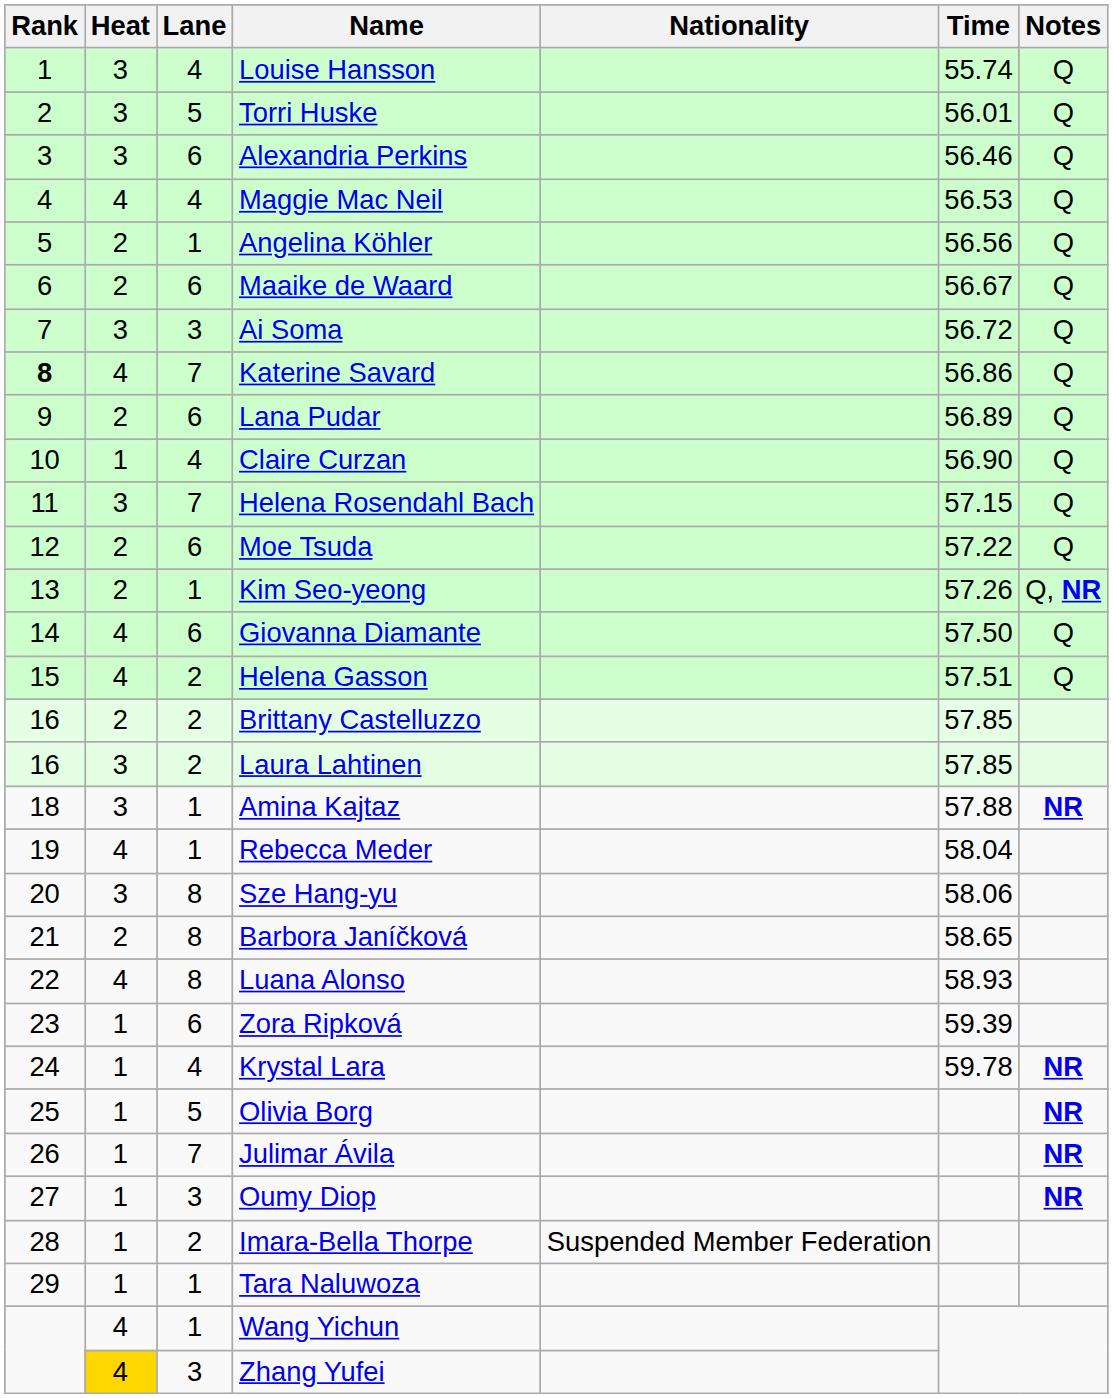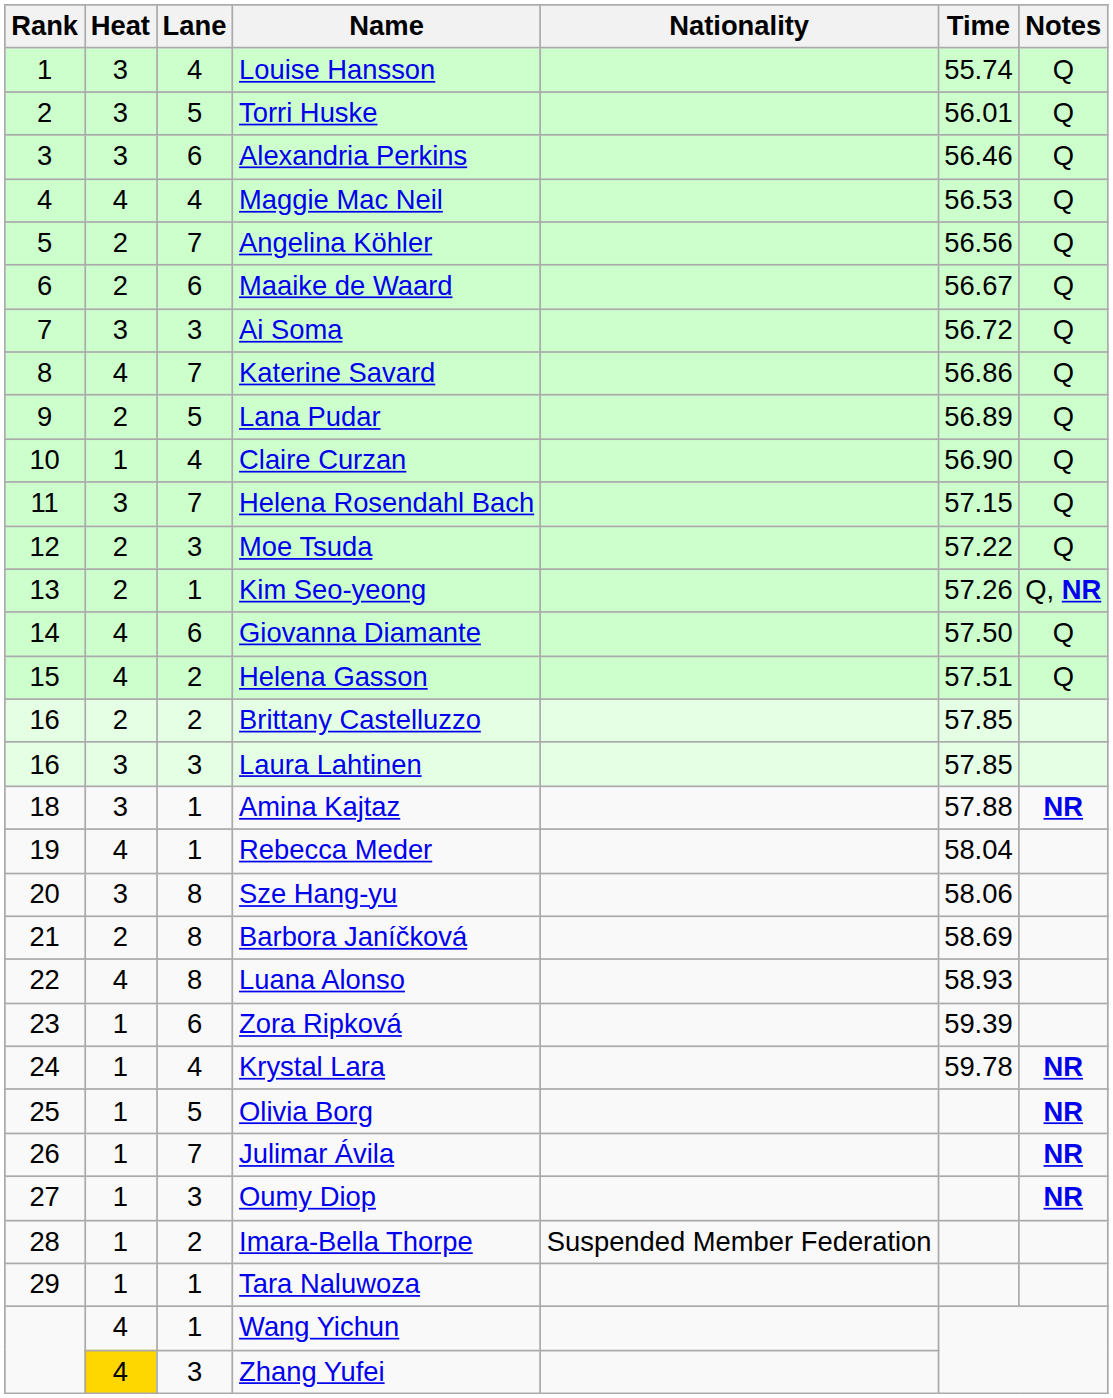 <table class="wikitable sortable" style="text-align:center">
 <tr>
 <th>Rank</th>
 <th>Heat</th>
 <th>Lane</th>
 <th>Name</th>
 <th>Nationality</th>
 <th>Time</th>
 <th>Notes</th>
 </tr>
 <tr bgcolor=ccffcc>
 <td>1</td>
 <td>3</td>
 <td>4</td>
 <td align=left><a href='#'>Louise Hansson</a></td>
 <td align=left></td>
 <td>55.74</td>
 <td>Q</td>
 </tr>
 <tr bgcolor=ccffcc>
 <td>2</td>
 <td>3</td>
 <td>5</td>
 <td align=left><a href='#'>Torri Huske</a></td>
 <td align=left></td>
 <td>56.01</td>
 <td>Q</td>
 </tr>
 <tr bgcolor=ccffcc>
 <td>3</td>
 <td>3</td>
 <td>6</td>
 <td align=left><a href='#'>Alexandria Perkins</a></td>
 <td align="left"></td>
 <td>56.46</td>
 <td>Q</td>
 </tr>
 <tr bgcolor=ccffcc>
 <td>4</td>
 <td>4</td>
 <td>4</td>
 <td align=left><a href='#'>Maggie Mac Neil</a></td>
 <td align=left></td>
 <td>56.53</td>
 <td>Q</td>
 </tr>
 <tr bgcolor=ccffcc>
 <td>5</td>
 <td>2</td>
-<td>1</td>
+<td>7</td>
 <td align=left><a href='#'>Angelina Köhler</a></td>
 <td align=left></td>
 <td>56.56</td>
 <td>Q</td>
 </tr>
 <tr bgcolor=ccffcc>
 <td>6</td>
 <td>2</td>
 <td>6</td>
 <td align=left><a href='#'>Maaike de Waard</a></td>
 <td align=left></td>
 <td>56.67</td>
 <td>Q</td>
 </tr>
 <tr bgcolor=ccffcc>
 <td>7</td>
 <td>3</td>
 <td>3</td>
 <td align=left><a href='#'>Ai Soma</a></td>
 <td align=left></td>
 <td>56.72</td>
 <td>Q</td>
 </tr>
 <tr bgcolor=ccffcc>
-<td><strong>8</strong></td>
+<td>8</td>
 <td>4</td>
 <td>7</td>
 <td align=left><a href='#'>Katerine Savard</a></td>
 <td align=left></td>
 <td>56.86</td>
 <td>Q</td>
 </tr>
 <tr bgcolor=ccffcc>
 <td>9</td>
 <td>2</td>
-<td>6</td>
+<td>5</td>
 <td align=left><a href='#'>Lana Pudar</a></td>
 <td align=left></td>
 <td>56.89</td>
 <td>Q</td>
 </tr>
 <tr bgcolor=ccffcc>
 <td>10</td>
 <td>1</td>
 <td>4</td>
 <td align=left><a href='#'>Claire Curzan</a></td>
 <td align=left></td>
 <td>56.90</td>
 <td>Q</td>
 </tr>
 <tr bgcolor=ccffcc>
 <td>11</td>
 <td>3</td>
 <td>7</td>
 <td align=left><a href='#'>Helena Rosendahl Bach</a></td>
 <td align=left></td>
 <td>57.15</td>
 <td>Q</td>
 </tr>
 <tr bgcolor=ccffcc>
 <td>12</td>
 <td>2</td>
-<td>6</td>
+<td>3</td>
 <td align=left><a href='#'>Moe Tsuda</a></td>
 <td align="left"></td>
 <td>57.22</td>
 <td>Q</td>
 </tr>
 <tr bgcolor=ccffcc>
 <td>13</td>
 <td>2</td>
 <td>1</td>
 <td align=left><a href='#'>Kim Seo-yeong</a></td>
 <td align=left></td>
 <td>57.26</td>
 <td>Q, <strong><a href='#'>NR</a></strong></td>
 </tr>
 <tr bgcolor=ccffcc>
 <td>14</td>
 <td>4</td>
 <td>6</td>
 <td align=left><a href='#'>Giovanna Diamante</a></td>
 <td align=left></td>
 <td>57.50</td>
 <td>Q</td>
 </tr>
 <tr bgcolor=ccffcc>
 <td>15</td>
 <td>4</td>
 <td>2</td>
 <td align=left><a href='#'>Helena Gasson</a></td>
 <td align=left></td>
 <td>57.51</td>
 <td>Q</td>
 </tr>
 <tr bgcolor=e5ffe5>
 <td>16</td>
 <td>2</td>
 <td>2</td>
 <td align=left><a href='#'>Brittany Castelluzzo</a></td>
 <td align="left"></td>
 <td>57.85</td>
 <td></td>
 </tr>
 <tr bgcolor=e5ffe5>
 <td>16</td>
 <td>3</td>
-<td>2</td>
+<td>3</td>
 <td align=left><a href='#'>Laura Lahtinen</a></td>
 <td align=left></td>
 <td>57.85</td>
 <td></td>
 </tr>
 <tr>
 <td>18</td>
 <td>3</td>
 <td>1</td>
 <td align=left><a href='#'>Amina Kajtaz</a></td>
 <td align=left></td>
 <td>57.88</td>
 <td><strong><a href='#'>NR</a></strong></td>
 </tr>
 <tr>
 <td>19</td>
 <td>4</td>
 <td>1</td>
 <td align=left><a href='#'>Rebecca Meder</a></td>
 <td align=left></td>
 <td>58.04</td>
 <td></td>
 </tr>
 <tr>
 <td>20</td>
 <td>3</td>
 <td>8</td>
 <td align=left><a href='#'>Sze Hang-yu</a></td>
 <td align=left></td>
 <td>58.06</td>
 <td></td>
 </tr>
 <tr>
 <td>21</td>
 <td>2</td>
 <td>8</td>
 <td align=left><a href='#'>Barbora Janíčková</a></td>
 <td align=left></td>
-<td>58.65</td>
+<td>58.69</td>
 <td></td>
 </tr>
 <tr>
 <td>22</td>
 <td>4</td>
 <td>8</td>
 <td align=left><a href='#'>Luana Alonso</a></td>
 <td align=left></td>
 <td>58.93</td>
 <td></td>
 </tr>
 <tr>
 <td>23</td>
 <td>1</td>
 <td>6</td>
 <td align=left><a href='#'>Zora Ripková</a></td>
 <td align="left"></td>
 <td>59.39</td>
 <td></td>
 </tr>
 <tr>
 <td>24</td>
 <td>1</td>
 <td>4</td>
 <td align=left><a href='#'>Krystal Lara</a></td>
 <td align=left></td>
 <td>59.78</td>
 <td><strong><a href='#'>NR</a></strong></td>
 </tr>
 <tr>
 <td>25</td>
 <td>1</td>
 <td>5</td>
 <td align=left><a href='#'>Olivia Borg</a></td>
 <td align="left"></td>
 <td></td>
 <td><strong><a href='#'>NR</a></strong></td>
 </tr>
 <tr>
 <td>26</td>
 <td>1</td>
 <td>7</td>
 <td align=left><a href='#'>Julimar Ávila</a></td>
 <td align=left></td>
 <td></td>
 <td><strong><a href='#'>NR</a></strong></td>
 </tr>
 <tr>
 <td>27</td>
 <td>1</td>
 <td>3</td>
 <td align=left><a href='#'>Oumy Diop</a></td>
 <td align="left"></td>
 <td></td>
 <td><strong><a href='#'>NR</a></strong></td>
 </tr>
 <tr>
 <td>28</td>
 <td>1</td>
 <td>2</td>
 <td align=left><a href='#'>Imara-Bella Thorpe</a></td>
 <td align="left"> Suspended Member Federation</td>
 <td></td>
 <td></td>
 </tr>
 <tr>
 <td>29</td>
 <td>1</td>
 <td>1</td>
 <td align=left><a href='#'>Tara Naluwoza</a></td>
 <td align="left"></td>
 <td></td>
 <td></td>
 </tr>
 <tr>
 <td rowspan=2></td>
 <td>4</td>
 <td>1</td>
 <td align=left><a href='#'>Wang Yichun</a></td>
 <td align=left></td>
 <td colspan=2 rowspan=2></td>
 </tr>
 <tr>
 <td style="background: gold;">4</td>
 <td>3</td>
 <td align=left><a href='#'>Zhang Yufei</a></td>
 <td align=left></td>
 </tr>
 </table>
